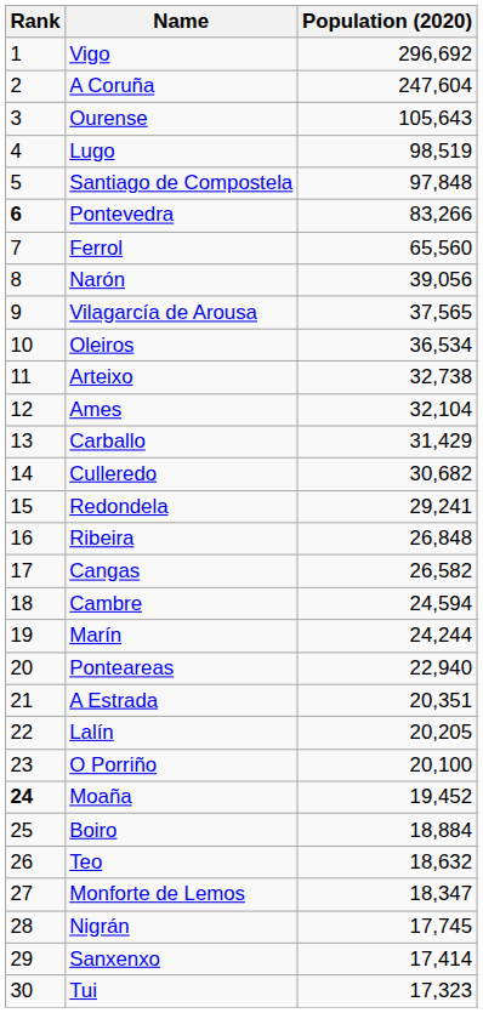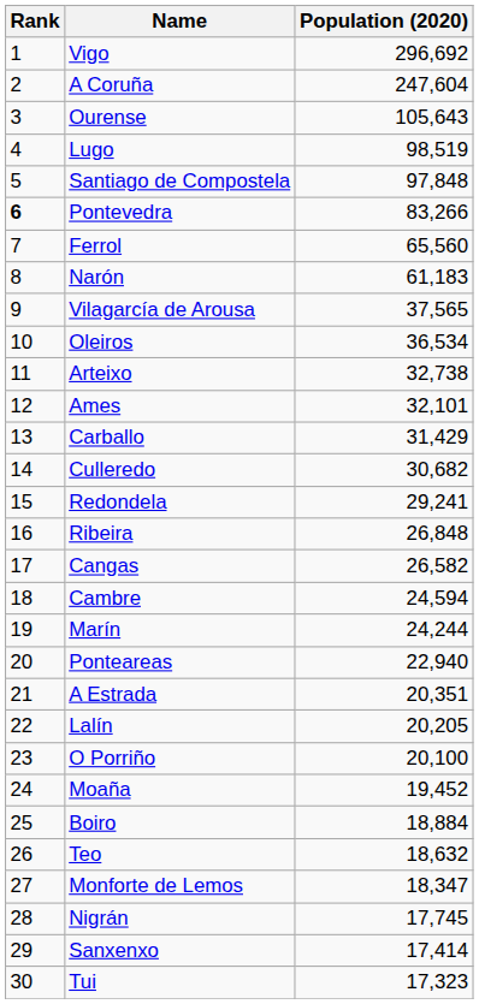 <table class="wikitable sortable">
 <tr>
 <th>Rank</th>
 <th>Name</th>
 <th>Population (2020)</th>
 </tr>
 <tr>
 <td>1</td>
 <td><a href='#'>Vigo</a></td>
 <td align="right">296,692</td>
 </tr>
 <tr>
 <td>2</td>
 <td><a href='#'>A Coruña</a></td>
 <td align="right">247,604</td>
 </tr>
 <tr>
 <td>3</td>
 <td><a href='#'>Ourense</a></td>
 <td align="right">105,643</td>
 </tr>
 <tr>
 <td>4</td>
 <td><a href='#'>Lugo</a></td>
 <td align="right">98,519</td>
 </tr>
 <tr>
 <td>5</td>
 <td><a href='#'>Santiago de Compostela</a></td>
 <td align="right">97,848</td>
 </tr>
 <tr>
 <td><strong>6</strong></td>
 <td><a href='#'>Pontevedra</a></td>
 <td align="right">83,266</td>
 </tr>
 <tr>
 <td>7</td>
 <td><a href='#'>Ferrol</a></td>
 <td align="right">65,560</td>
 </tr>
 <tr>
 <td>8</td>
 <td><a href='#'>Narón</a></td>
-<td align="right">39,056</td>
+<td align="right">61,183</td>
 </tr>
 <tr>
 <td>9</td>
 <td><a href='#'>Vilagarcía de Arousa</a></td>
 <td align="right">37,565</td>
 </tr>
 <tr>
 <td>10</td>
 <td><a href='#'>Oleiros</a></td>
 <td align="right">36,534</td>
 </tr>
 <tr>
 <td>11</td>
 <td><a href='#'>Arteixo</a></td>
 <td align="right">32,738</td>
 </tr>
 <tr>
 <td>12</td>
 <td><a href='#'>Ames</a></td>
-<td align="right">32,104</td>
+<td align="right">32,101</td>
 </tr>
 <tr>
 <td>13</td>
 <td><a href='#'>Carballo</a></td>
 <td align="right">31,429</td>
 </tr>
 <tr>
 <td>14</td>
 <td><a href='#'>Culleredo</a></td>
 <td align="right">30,682</td>
 </tr>
 <tr>
 <td>15</td>
 <td><a href='#'>Redondela</a></td>
 <td align="right">29,241</td>
 </tr>
 <tr>
 <td>16</td>
 <td><a href='#'>Ribeira</a></td>
 <td align="right">26,848</td>
 </tr>
 <tr>
 <td>17</td>
 <td><a href='#'>Cangas</a></td>
 <td align="right">26,582</td>
 </tr>
 <tr>
 <td>18</td>
 <td><a href='#'>Cambre</a></td>
 <td align="right">24,594</td>
 </tr>
 <tr>
 <td>19</td>
 <td><a href='#'>Marín</a></td>
 <td align="right">24,244</td>
 </tr>
 <tr>
 <td>20</td>
 <td><a href='#'>Ponteareas</a></td>
 <td align="right">22,940</td>
 </tr>
 <tr>
 <td>21</td>
 <td><a href='#'>A Estrada</a></td>
 <td align="right">20,351</td>
 </tr>
 <tr>
 <td>22</td>
 <td><a href='#'>Lalín</a></td>
 <td align="right">20,205</td>
 </tr>
 <tr>
 <td>23</td>
 <td><a href='#'>O Porriño</a></td>
 <td align="right">20,100</td>
 </tr>
 <tr>
-<td><strong>24</strong></td>
+<td>24</td>
 <td><a href='#'>Moaña</a></td>
 <td align="right">19,452</td>
 </tr>
 <tr>
 <td>25</td>
 <td><a href='#'>Boiro</a></td>
 <td align="right">18,884</td>
 </tr>
 <tr>
 <td>26</td>
 <td><a href='#'>Teo</a></td>
 <td align="right">18,632</td>
 </tr>
 <tr>
 <td>27</td>
 <td><a href='#'>Monforte de Lemos</a></td>
 <td align="right">18,347</td>
 </tr>
 <tr>
 <td>28</td>
 <td><a href='#'>Nigrán</a></td>
 <td align="right">17,745</td>
 </tr>
 <tr>
 <td>29</td>
 <td><a href='#'>Sanxenxo</a></td>
 <td align="right">17,414</td>
 </tr>
 <tr>
 <td>30</td>
 <td><a href='#'>Tui</a></td>
 <td align="right">17,323</td>
 </tr>
 </table>
